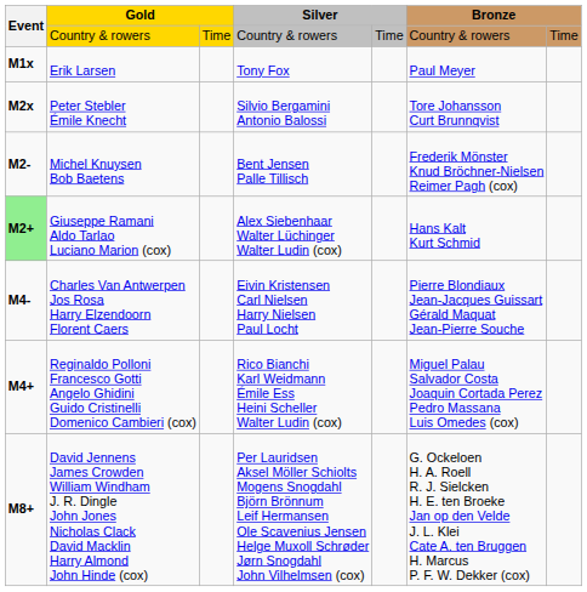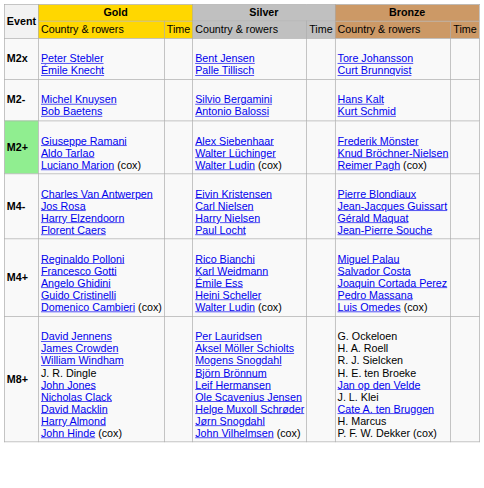 <table class="wikitable">
 <tr>
 <th rowspan="2">Event</th>
 <th colspan="2" style="background:gold;">Gold</th>
 <th colspan="2" style="background:silver;">Silver</th>
 <th colspan="2" style="background:#c96;">Bronze</th>
 </tr>
 <tr>
 <td style="background:gold;">Country & rowers</td>
 <td style="background:gold;">Time</td>
 <td style="background:silver;">Country & rowers</td>
 <td style="background:silver;">Time</td>
 <td style="background:#c96;">Country & rowers</td>
 <td style="background:#c96;">Time</td>
 </tr>
 <tr>
-<td><strong>M1x</strong></td>
-<td> <br> <a href='#'>Erik Larsen</a></td>
-<td></td>
-<td> <br> <a href='#'>Tony Fox</a></td>
-<td></td>
-<td> <br> <a href='#'>Paul Meyer</a></td>
-<td></td>
-</tr>
-<tr>
 <td><strong>M2x</strong></td>
 <td> <br> <a href='#'>Peter Stebler</a> <br> <a href='#'>Émile Knecht</a></td>
 <td></td>
-<td> <br> <a href='#'>Silvio Bergamini</a> <br> <a href='#'>Antonio Balossi</a></td>
+<td> <br> <a href='#'>Bent Jensen</a> <br> <a href='#'>Palle Tillisch</a></td>
 <td></td>
 <td> <br> <a href='#'>Tore Johansson</a> <br> <a href='#'>Curt Brunnqvist</a></td>
 <td></td>
 </tr>
 <tr>
 <td><strong>M2-</strong></td>
 <td> <br> <a href='#'>Michel Knuysen</a> <br> <a href='#'>Bob Baetens</a></td>
 <td></td>
-<td> <br> <a href='#'>Bent Jensen</a> <br> <a href='#'>Palle Tillisch</a></td>
+<td> <br> <a href='#'>Silvio Bergamini</a> <br> <a href='#'>Antonio Balossi</a></td>
 <td></td>
-<td> <br> <a href='#'>Frederik Mönster</a> <br> <a href='#'>Knud Bröchner-Nielsen</a> <br> <a href='#'>Reimer Pagh</a> (cox)</td>
+<td> <br> <a href='#'>Hans Kalt</a> <br> <a href='#'>Kurt Schmid</a></td>
 <td></td>
 </tr>
 <tr>
 <td style="background: lightgreen;"><strong>M2+</strong></td>
 <td> <br> <a href='#'>Giuseppe Ramani</a> <br> <a href='#'>Aldo Tarlao</a> <br> <a href='#'>Luciano Marion</a> (cox)</td>
 <td></td>
 <td> <br> <a href='#'>Alex Siebenhaar</a> <br> <a href='#'>Walter Lüchinger</a> <br> <a href='#'>Walter Ludin</a> (cox)</td>
 <td></td>
-<td> <br> <a href='#'>Hans Kalt</a> <br> <a href='#'>Kurt Schmid</a></td>
+<td> <br> <a href='#'>Frederik Mönster</a> <br> <a href='#'>Knud Bröchner-Nielsen</a> <br> <a href='#'>Reimer Pagh</a> (cox)</td>
 <td></td>
 </tr>
 <tr>
 <td><strong>M4-</strong></td>
 <td> <br> <a href='#'>Charles Van Antwerpen</a> <br> <a href='#'>Jos Rosa</a> <br> <a href='#'>Harry Elzendoorn</a> <br> <a href='#'>Florent Caers</a></td>
 <td></td>
 <td> <br> <a href='#'>Eivin Kristensen</a> <br> <a href='#'>Carl Nielsen</a> <br> <a href='#'>Harry Nielsen</a> <br> <a href='#'>Paul Locht</a></td>
 <td></td>
 <td> <br> <a href='#'>Pierre Blondiaux</a> <br> <a href='#'>Jean-Jacques Guissart</a> <br> <a href='#'>Gérald Maquat</a> <br> <a href='#'>Jean-Pierre Souche</a></td>
 <td></td>
 </tr>
 <tr>
 <td><strong>M4+</strong></td>
 <td> <br> <a href='#'>Reginaldo Polloni</a> <br> <a href='#'>Francesco Gotti</a> <br> <a href='#'>Angelo Ghidini</a> <br> <a href='#'>Guido Cristinelli</a> <br> <a href='#'>Domenico Cambieri</a> (cox)</td>
 <td></td>
 <td> <br> <a href='#'>Rico Bianchi</a> <br> <a href='#'>Karl Weidmann</a> <br> <a href='#'>Émile Ess</a> <br> <a href='#'>Heini Scheller</a> <br> <a href='#'>Walter Ludin</a> (cox)</td>
 <td></td>
 <td> <br> <a href='#'>Miguel Palau</a> <br> <a href='#'>Salvador Costa</a> <br> <a href='#'>Joaquin Cortada Perez</a> <br> <a href='#'>Pedro Massana</a> <br> <a href='#'>Luis Omedes</a> (cox)</td>
 <td></td>
 </tr>
 <tr>
 <td><strong>M8+</strong></td>
 <td> <br> <a href='#'>David Jennens</a> <br> <a href='#'>James Crowden</a> <br> <a href='#'>William Windham</a> <br> J. R. Dingle <br> <a href='#'>John Jones</a> <br> <a href='#'>Nicholas Clack</a> <br> <a href='#'>David Macklin</a> <br> <a href='#'>Harry Almond</a> <br> <a href='#'>John Hinde</a> (cox)</td>
 <td></td>
 <td> <br> <a href='#'>Per Lauridsen</a> <br> <a href='#'>Aksel Möller Schiolts</a> <br> <a href='#'>Mogens Snogdahl</a> <br> <a href='#'>Björn Brönnum</a> <br> <a href='#'>Leif Hermansen</a> <br> <a href='#'>Ole Scavenius Jensen</a> <br> <a href='#'>Helge Muxoll Schrøder</a> <br> <a href='#'>Jørn Snogdahl</a> <br> <a href='#'>John Vilhelmsen</a> (cox)</td>
 <td></td>
 <td> <br> G. Ockeloen <br> H. A. Roell <br> R. J. Sielcken <br> H. E. ten Broeke <br> <a href='#'>Jan op den Velde</a> <br> J. L. Klei <br> <a href='#'>Cate A. ten Bruggen</a> <br> H. Marcus <br> P. F. W. Dekker (cox)</td>
 <td></td>
 </tr>
 </table>
